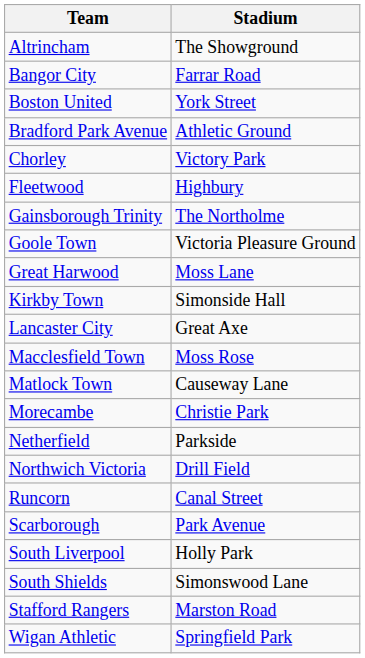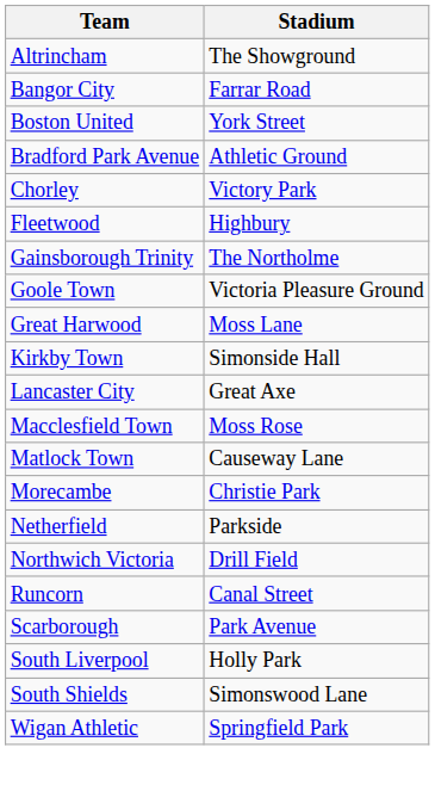 <table class="wikitable sortable">
 <tr>
 <th>Team</th>
 <th>Stadium</th>
 </tr>
 <tr>
 <td><a href='#'>Altrincham</a></td>
 <td>The Showground</td>
 </tr>
 <tr>
 <td><a href='#'>Bangor City</a></td>
 <td><a href='#'>Farrar Road</a></td>
 </tr>
 <tr>
 <td><a href='#'>Boston United</a></td>
 <td><a href='#'>York Street</a></td>
 </tr>
 <tr>
 <td><a href='#'>Bradford Park Avenue</a></td>
 <td><a href='#'>Athletic Ground</a></td>
 </tr>
 <tr>
 <td><a href='#'>Chorley</a></td>
 <td><a href='#'>Victory Park</a></td>
 </tr>
 <tr>
 <td><a href='#'>Fleetwood</a></td>
 <td><a href='#'>Highbury</a></td>
 </tr>
 <tr>
 <td><a href='#'>Gainsborough Trinity</a></td>
 <td><a href='#'>The Northolme</a></td>
 </tr>
 <tr>
 <td><a href='#'>Goole Town</a></td>
 <td>Victoria Pleasure Ground</td>
 </tr>
 <tr>
 <td><a href='#'>Great Harwood</a></td>
 <td><a href='#'>Moss Lane</a></td>
 </tr>
 <tr>
 <td><a href='#'>Kirkby Town</a></td>
 <td>Simonside Hall</td>
 </tr>
 <tr>
 <td><a href='#'>Lancaster City</a></td>
 <td>Great Axe</td>
 </tr>
 <tr>
 <td><a href='#'>Macclesfield Town</a></td>
 <td><a href='#'>Moss Rose</a></td>
 </tr>
 <tr>
 <td><a href='#'>Matlock Town</a></td>
 <td>Causeway Lane</td>
 </tr>
 <tr>
 <td><a href='#'>Morecambe</a></td>
 <td><a href='#'>Christie Park</a></td>
 </tr>
 <tr>
 <td><a href='#'>Netherfield</a></td>
 <td>Parkside</td>
 </tr>
 <tr>
 <td><a href='#'>Northwich Victoria</a></td>
 <td><a href='#'>Drill Field</a></td>
 </tr>
 <tr>
 <td><a href='#'>Runcorn</a></td>
 <td><a href='#'>Canal Street</a></td>
 </tr>
 <tr>
 <td><a href='#'>Scarborough</a></td>
 <td><a href='#'>Park Avenue</a></td>
 </tr>
 <tr>
 <td><a href='#'>South Liverpool</a></td>
 <td>Holly Park</td>
 </tr>
 <tr>
 <td><a href='#'>South Shields</a></td>
 <td>Simonswood Lane</td>
 </tr>
 <tr>
-<td><a href='#'>Stafford Rangers</a></td>
-<td><a href='#'>Marston Road</a></td>
-</tr>
-<tr>
 <td><a href='#'>Wigan Athletic</a></td>
 <td><a href='#'>Springfield Park</a></td>
 </tr>
 </table>
